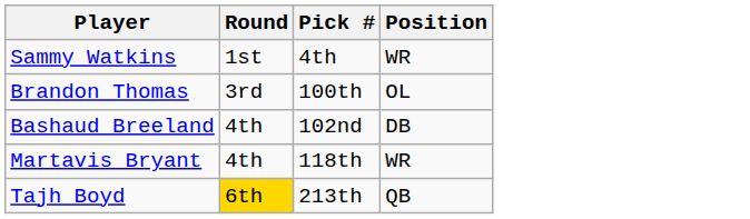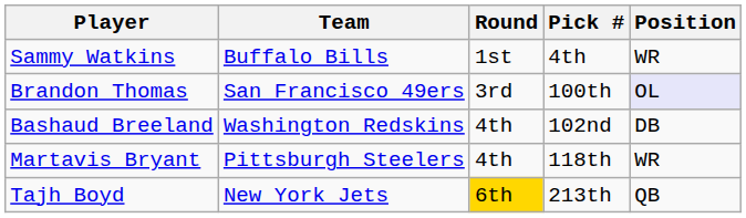 <table class="wikitable">
 <tr>
 <th>Player</th>
+<th>Team</th>
 <th>Round</th>
 <th>Pick #</th>
 <th>Position</th>
 </tr>
 <tr>
 <td><a href='#'>Sammy Watkins</a></td>
+<td><a href='#'>Buffalo Bills</a></td>
 <td>1st</td>
 <td>4th</td>
 <td>WR</td>
 </tr>
 <tr>
 <td><a href='#'>Brandon Thomas</a></td>
+<td><a href='#'>San Francisco 49ers</a></td>
 <td>3rd</td>
 <td>100th</td>
-<td>OL</td>
+<td style="background: lavender;">OL</td>
 </tr>
 <tr>
 <td><a href='#'>Bashaud Breeland</a></td>
+<td><a href='#'>Washington Redskins</a></td>
 <td>4th</td>
 <td>102nd</td>
 <td>DB</td>
 </tr>
 <tr>
 <td><a href='#'>Martavis Bryant</a></td>
+<td><a href='#'>Pittsburgh Steelers </a></td>
 <td>4th</td>
 <td>118th</td>
 <td>WR</td>
 </tr>
 <tr>
 <td><a href='#'>Tajh Boyd</a></td>
+<td><a href='#'>New York Jets</a></td>
 <td style="background: gold;">6th</td>
 <td>213th</td>
 <td>QB</td>
 </tr>
 </table>
